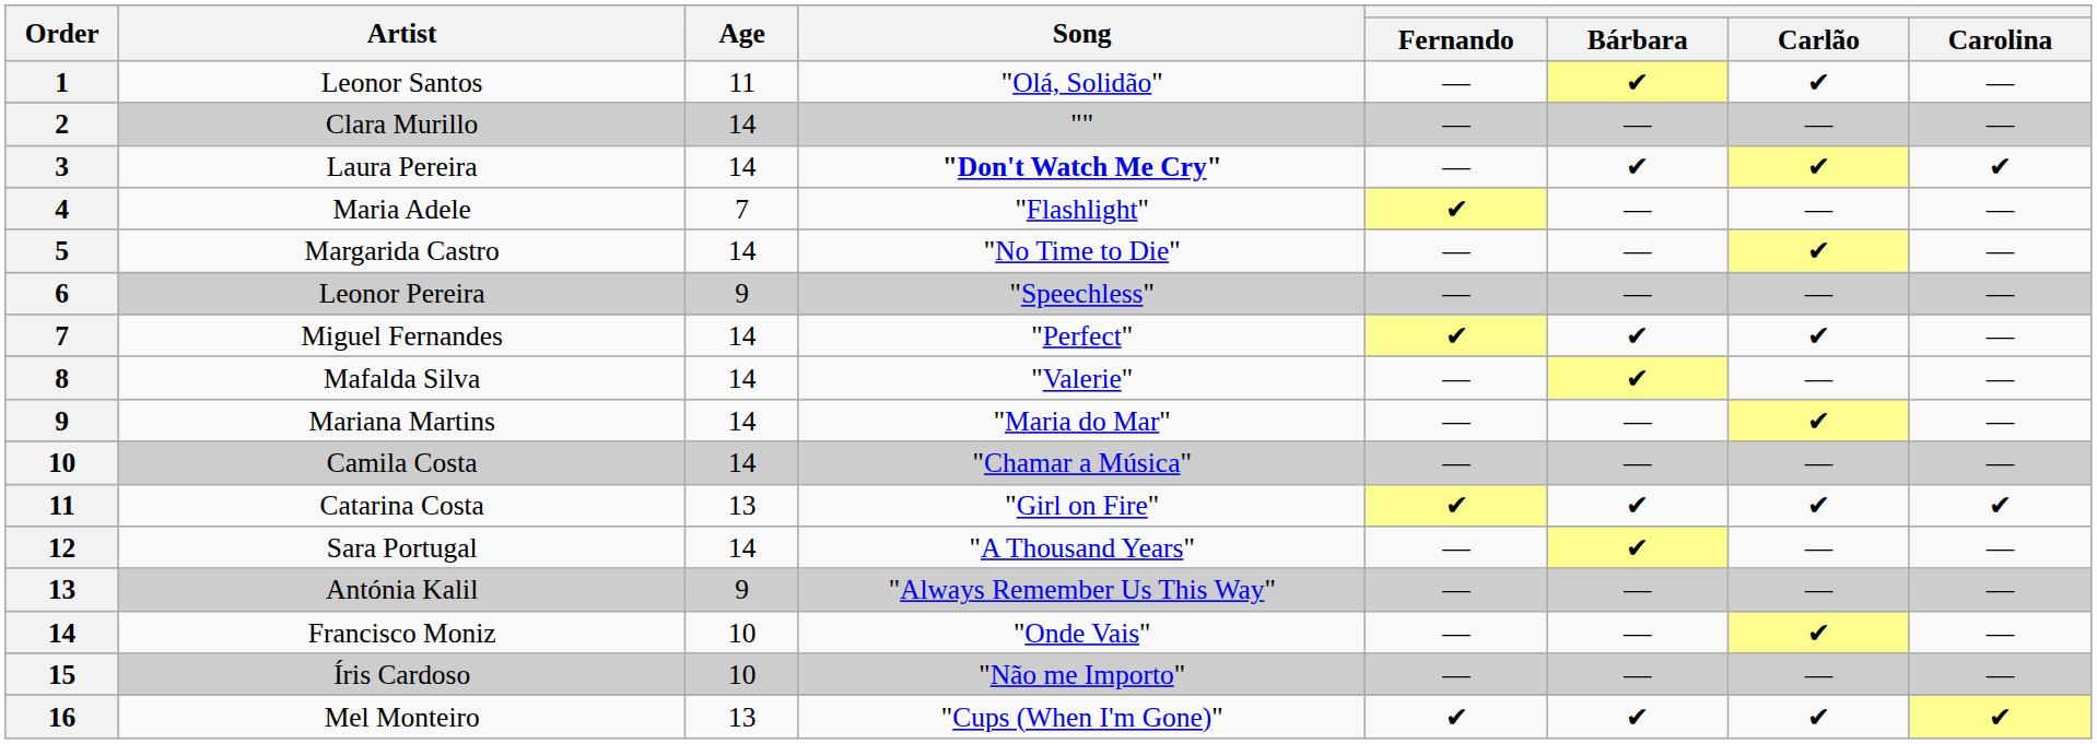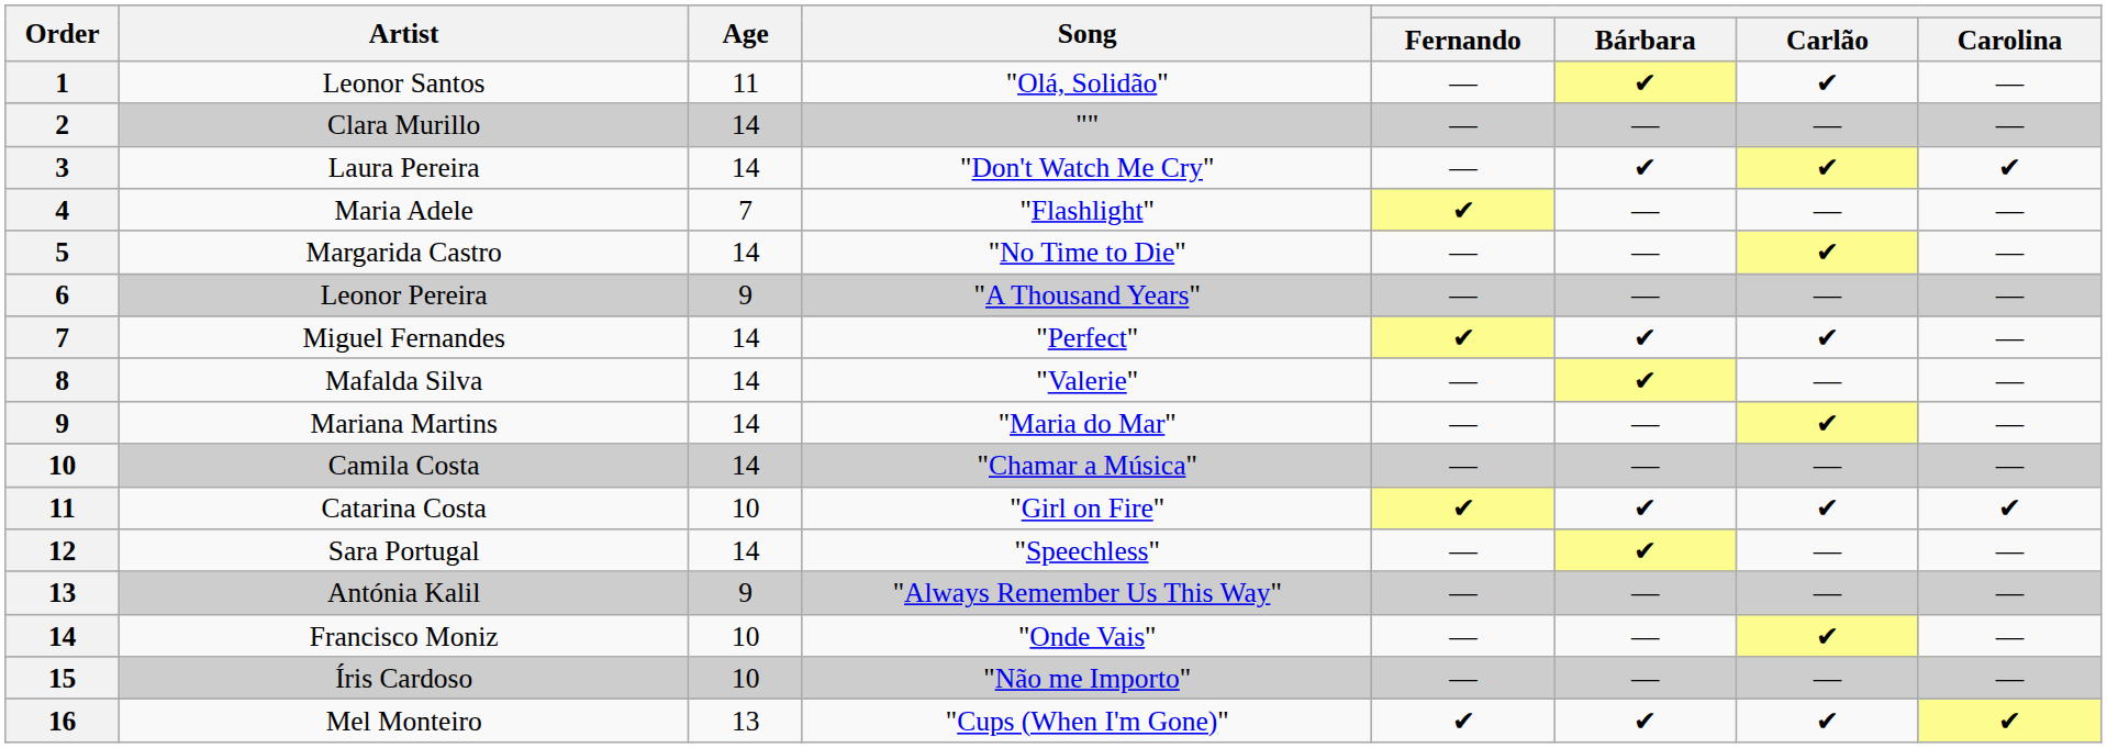 <table class="wikitable" style="text-align:center; line-height:17px; width:95%">
 <tr>
 <th rowspan="2" width="05%">Order</th>
 <th rowspan="2" width="25%">Artist</th>
 <th rowspan="2" width="05%">Age</th>
 <th rowspan="2" width="25%">Song</th>
 <th colspan="4"></th>
 </tr>
 <tr>
 <th width="08%">Fernando</th>
 <th width="08%">Bárbara</th>
 <th width="08%">Carlão</th>
 <th width="08%">Carolina</th>
 </tr>
 <tr>
 <th>1</th>
 <td>Leonor Santos</td>
 <td>11</td>
 <td>"<a href='#'>Olá, Solidão</a>"</td>
 <td>—</td>
 <td style="background:#fdfc8f">✔</td>
 <td>✔</td>
 <td>—</td>
 </tr>
 <tr style="background:#cdcdcd">
 <th>2</th>
 <td>Clara Murillo</td>
 <td>14</td>
 <td>""</td>
 <td>—</td>
 <td>—</td>
 <td>—</td>
 <td>—</td>
 </tr>
 <tr>
 <th>3</th>
 <td>Laura Pereira</td>
 <td>14</td>
-<td><strong>"<a href='#'>Don't Watch Me Cry</a>"</strong></td>
+<td>"<a href='#'>Don't Watch Me Cry</a>"</td>
 <td>—</td>
 <td>✔</td>
 <td style="background:#fdfc8f">✔</td>
 <td>✔</td>
 </tr>
 <tr>
 <th>4</th>
 <td>Maria Adele</td>
 <td>7</td>
 <td>"<a href='#'>Flashlight</a>"</td>
 <td style="background:#fdfc8f">✔</td>
 <td>—</td>
 <td>—</td>
 <td>—</td>
 </tr>
 <tr>
 <th>5</th>
 <td>Margarida Castro</td>
 <td>14</td>
 <td>"<a href='#'>No Time to Die</a>"</td>
 <td>—</td>
 <td>—</td>
 <td style="background:#fdfc8f">✔</td>
 <td>—</td>
 </tr>
 <tr style="background:#cdcdcd">
 <th>6</th>
 <td>Leonor Pereira</td>
 <td>9</td>
-<td>"<a href='#'>Speechless</a>"</td>
+<td>"<a href='#'>A Thousand Years</a>"</td>
 <td>—</td>
 <td>—</td>
 <td>—</td>
 <td>—</td>
 </tr>
 <tr>
 <th>7</th>
 <td>Miguel Fernandes</td>
 <td>14</td>
 <td>"<a href='#'>Perfect</a>"</td>
 <td style="background:#fdfc8f">✔</td>
 <td>✔</td>
 <td>✔</td>
 <td>—</td>
 </tr>
 <tr>
 <th>8</th>
 <td>Mafalda Silva</td>
 <td>14</td>
 <td>"<a href='#'>Valerie</a>"</td>
 <td>—</td>
 <td style="background:#fdfc8f">✔</td>
 <td>—</td>
 <td>—</td>
 </tr>
 <tr>
 <th>9</th>
 <td>Mariana Martins</td>
 <td>14</td>
 <td>"<a href='#'>Maria do Mar</a>"</td>
 <td>—</td>
 <td>—</td>
 <td style="background:#fdfc8f">✔</td>
 <td>—</td>
 </tr>
 <tr style="background:#cdcdcd">
 <th>10</th>
 <td>Camila Costa</td>
 <td>14</td>
 <td>"<a href='#'>Chamar a Música</a>"</td>
 <td>—</td>
 <td>—</td>
 <td>—</td>
 <td>—</td>
 </tr>
 <tr>
 <th>11</th>
 <td>Catarina Costa</td>
-<td>13</td>
+<td>10</td>
 <td>"<a href='#'>Girl on Fire</a>"</td>
 <td style="background:#fdfc8f">✔</td>
 <td>✔</td>
 <td>✔</td>
 <td>✔</td>
 </tr>
 <tr>
 <th>12</th>
 <td>Sara Portugal</td>
 <td>14</td>
-<td>"<a href='#'>A Thousand Years</a>"</td>
+<td>"<a href='#'>Speechless</a>"</td>
 <td>—</td>
 <td style="background:#fdfc8f">✔</td>
 <td>—</td>
 <td>—</td>
 </tr>
 <tr style="background:#cdcdcd">
 <th>13</th>
 <td>Antónia Kalil</td>
 <td>9</td>
 <td>"<a href='#'>Always Remember Us This Way</a>"</td>
 <td>—</td>
 <td>—</td>
 <td>—</td>
 <td>—</td>
 </tr>
 <tr>
 <th>14</th>
 <td>Francisco Moniz</td>
 <td>10</td>
 <td>"<a href='#'>Onde Vais</a>"</td>
 <td>—</td>
 <td>—</td>
 <td style="background:#fdfc8f">✔</td>
 <td>—</td>
 </tr>
 <tr style="background:#cdcdcd">
 <th>15</th>
 <td>Íris Cardoso</td>
 <td>10</td>
 <td>"<a href='#'>Não me Importo</a>"</td>
 <td>—</td>
 <td>—</td>
 <td>—</td>
 <td>—</td>
 </tr>
 <tr>
 <th>16</th>
 <td>Mel Monteiro</td>
 <td>13</td>
 <td>"<a href='#'>Cups (When I'm Gone)</a>"</td>
 <td>✔</td>
 <td>✔</td>
 <td>✔</td>
 <td style="background:#fdfc8f">✔</td>
 </tr>
 </table>
